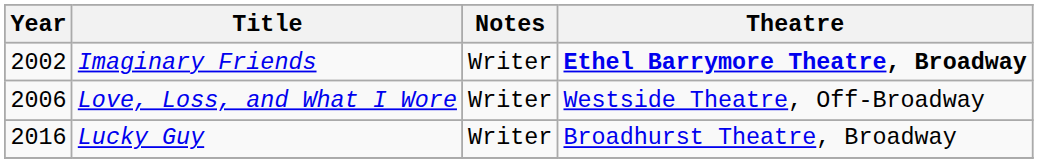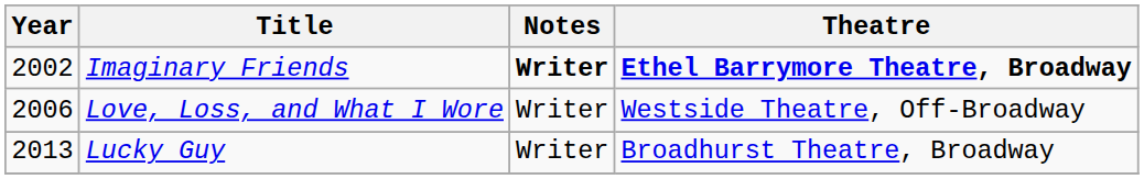 <table class="wikitable unsortable plainrowheaders">
 <tr>
 <th scope="col">Year</th>
 <th scope="col">Title</th>
 <th scope="col" class="unsortable">Notes</th>
 <th scope="col" class="unsortable">Theatre</th>
 </tr>
 <tr>
 <td>2002</td>
 <td><em><a href='#'>Imaginary Friends</a></em></td>
-<td>Writer</td>
+<td><strong>Writer</strong></td>
 <td><strong><a href='#'>Ethel Barrymore Theatre</a>, Broadway</strong></td>
 </tr>
 <tr>
 <td rowspan="1">2006</td>
 <td><em><a href='#'>Love, Loss, and What I Wore</a></em></td>
 <td>Writer</td>
 <td><a href='#'>Westside Theatre</a>, Off-Broadway</td>
 </tr>
 <tr>
-<td rowspan="1">2016</td>
+<td rowspan="1">2013</td>
 <td><em><a href='#'>Lucky Guy</a></em></td>
 <td>Writer</td>
 <td><a href='#'>Broadhurst Theatre</a>, Broadway</td>
 </tr>
 <tr>
 </tr>
 </table>
